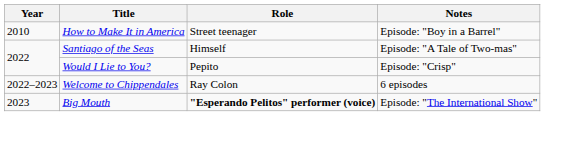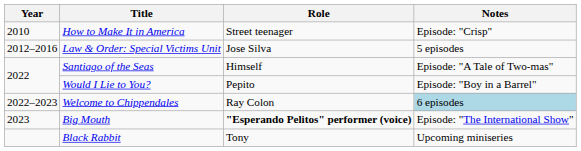 <table class="wikitable unsortable">
 <tr>
 <th>Year</th>
 <th>Title</th>
 <th>Role</th>
 <th>Notes</th>
 </tr>
 <tr>
 <td>2010</td>
 <td><em><a href='#'>How to Make It in America</a></em></td>
 <td>Street teenager</td>
-<td>Episode: "Boy in a Barrel"</td>
+<td>Episode: "Crisp"</td>
+</tr>
+<tr>
+<td>2012–2016</td>
+<td><em><a href='#'>Law & Order: Special Victims Unit</a></em></td>
+<td>Jose Silva</td>
+<td>5 episodes</td>
 </tr>
 <tr>
 <td rowspan="2">2022</td>
 <td><em><a href='#'>Santiago of the Seas</a></em></td>
 <td>Himself</td>
 <td>Episode: "A Tale of Two-mas"</td>
 </tr>
 <tr>
 <td><em><a href='#'>Would I Lie to You?</a></em></td>
 <td>Pepito</td>
-<td>Episode: "Crisp"</td>
+<td>Episode: "Boy in a Barrel"</td>
 </tr>
 <tr>
 <td>2022–2023</td>
 <td><em><a href='#'>Welcome to Chippendales</a></em></td>
 <td>Ray Colon</td>
-<td>6 episodes</td>
+<td style="background: lightblue;">6 episodes</td>
 </tr>
 <tr>
 <td>2023</td>
 <td><em><a href='#'>Big Mouth</a></em></td>
 <td><strong>"Esperando Pelitos" performer (voice)</strong></td>
 <td>Episode: "<a href='#'>The International Show</a>"</td>
 </tr>
+<tr>
+<td></td>
+<td><em><a href='#'>Black Rabbit</a></em></td>
+<td>Tony</td>
+<td>Upcoming miniseries</td>
+</tr>
 </table>
